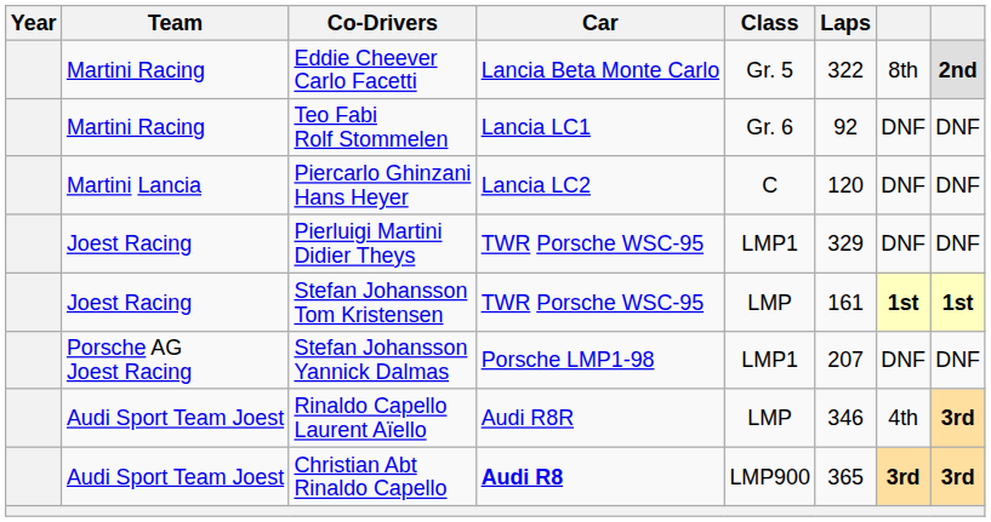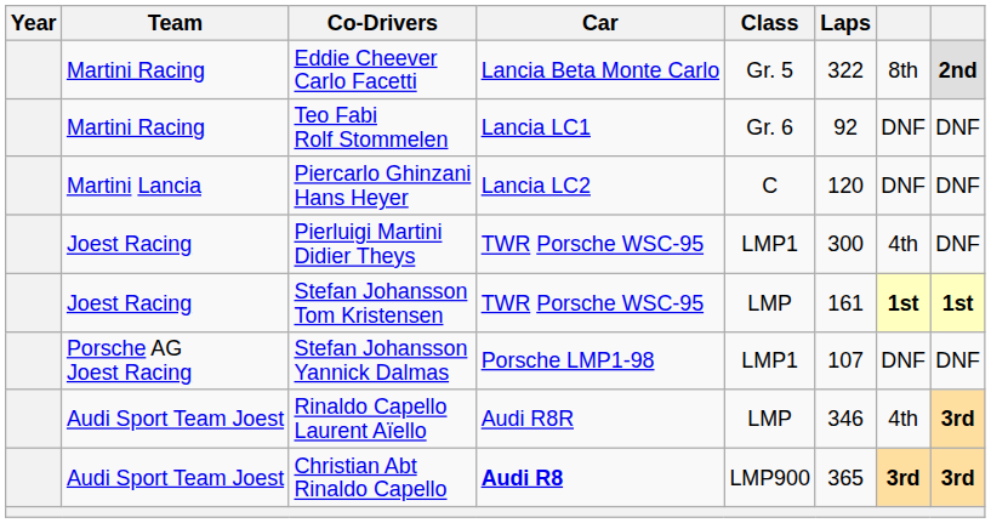 <table class="wikitable" style="text-align:center; font-size:90%">
 <tr>
 <th>Year</th>
 <th>Team</th>
 <th>Co-Drivers</th>
 <th>Car</th>
 <th>Class</th>
 <th>Laps</th>
 <th></th>
 <th></th>
 </tr>
 <tr>
 <th></th>
 <td align="left" nowrap> <a href='#'>Martini Racing</a></td>
 <td align="left" nowrap> <a href='#'>Eddie Cheever</a><br> <a href='#'>Carlo Facetti</a></td>
 <td align="left" nowrap><a href='#'>Lancia Beta Monte Carlo</a></td>
 <td>Gr. 5</td>
 <td>322</td>
 <td>8th</td>
 <td style="background:#DFDFDF;"><strong>2nd</strong></td>
 </tr>
 <tr>
 <th></th>
 <td align="left" nowrap> <a href='#'>Martini Racing</a></td>
 <td align="left" nowrap> <a href='#'>Teo Fabi</a><br> <a href='#'>Rolf Stommelen</a></td>
 <td align="left" nowrap><a href='#'>Lancia LC1</a></td>
 <td>Gr. 6</td>
 <td>92</td>
 <td>DNF</td>
 <td>DNF</td>
 </tr>
 <tr>
 <th></th>
 <td align="left" nowrap> <a href='#'>Martini</a> <a href='#'>Lancia</a></td>
 <td align="left" nowrap> <a href='#'>Piercarlo Ghinzani</a><br> <a href='#'>Hans Heyer</a></td>
 <td align="left" nowrap><a href='#'>Lancia LC2</a></td>
 <td>C</td>
 <td>120</td>
 <td>DNF</td>
 <td>DNF</td>
 </tr>
 <tr>
 <th></th>
 <td align="left" nowrap> <a href='#'>Joest Racing</a></td>
 <td align="left" nowrap> <a href='#'>Pierluigi Martini</a><br> <a href='#'>Didier Theys</a></td>
 <td align="left" nowrap><a href='#'>TWR</a> <a href='#'>Porsche WSC-95</a></td>
 <td>LMP1</td>
-<td>329</td>
-<td>DNF</td>
+<td>300</td>
+<td>4th</td>
 <td>DNF</td>
 </tr>
 <tr>
 <th></th>
 <td align="left" nowrap> <a href='#'>Joest Racing</a></td>
 <td align="left" nowrap> <a href='#'>Stefan Johansson</a><br> <a href='#'>Tom Kristensen</a></td>
 <td align="left" nowrap><a href='#'>TWR</a> <a href='#'>Porsche WSC-95</a></td>
 <td>LMP</td>
 <td>161</td>
 <td style="background:#FFFFBF;"><strong>1st</strong></td>
 <td style="background:#FFFFBF;"><strong>1st</strong></td>
 </tr>
 <tr>
 <th></th>
 <td align="left" nowrap> <a href='#'>Porsche</a> AG<br> <a href='#'>Joest Racing</a></td>
 <td align="left" nowrap> <a href='#'>Stefan Johansson</a><br> <a href='#'>Yannick Dalmas</a></td>
 <td align="left" nowrap><a href='#'>Porsche LMP1-98</a></td>
 <td>LMP1</td>
-<td>207</td>
+<td>107</td>
 <td>DNF</td>
 <td>DNF</td>
 </tr>
 <tr>
 <th></th>
 <td align="left" nowrap> <a href='#'>Audi Sport Team Joest</a></td>
 <td align="left" nowrap> <a href='#'>Rinaldo Capello</a><br> <a href='#'>Laurent Aïello</a></td>
 <td align="left" nowrap><a href='#'>Audi R8R</a></td>
 <td>LMP</td>
 <td>346</td>
 <td>4th</td>
 <td style="background:#FFDF9F;"><strong>3rd</strong></td>
 </tr>
 <tr>
 <th></th>
 <td align="left"> <a href='#'>Audi Sport Team Joest</a></td>
 <td align="left"> <a href='#'>Christian Abt</a><br> <a href='#'>Rinaldo Capello</a></td>
 <td align="left"><strong><a href='#'>Audi R8</a></strong></td>
 <td>LMP900</td>
 <td>365</td>
 <td style="background:#FFDF9F;"><strong>3rd</strong></td>
 <td style="background:#FFDF9F;"><strong>3rd</strong></td>
 </tr>
 <tr>
 <th colspan="8"></th>
 </tr>
 </table>
